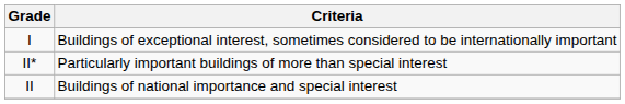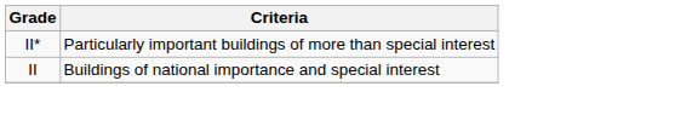 <table class="wikitable" border="1">
 <tr>
 <th>Grade</th>
 <th>Criteria</th>
-</tr>
-<tr>
-<td align="center" >I</td>
-<td>Buildings of exceptional interest, sometimes considered to be internationally important</td>
 </tr>
 <tr>
 <td align="center" >II*</td>
 <td>Particularly important buildings of more than special interest</td>
 </tr>
 <tr>
 <td align="center" >II</td>
 <td>Buildings of national importance and special interest</td>
 </tr>
 <tr>
 </tr>
 </table>
